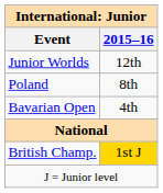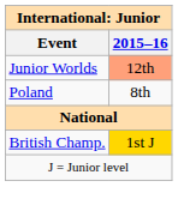 <table class="wikitable" style="text-align:center">
 <tr>
 <th style="background-color: #ffdead; " colspan=2 align=center>International: Junior</th>
 </tr>
 <tr>
 <th>Event</th>
 <th><a href='#'>2015–16</a></th>
 </tr>
 <tr>
 <td align=left><a href='#'>Junior Worlds</a></td>
-<td>12th</td>
+<td style="background: lightsalmon;">12th</td>
 </tr>
 <tr>
 <td align=left> <a href='#'>Poland</a></td>
 <td>8th</td>
-</tr>
-<tr>
-<td align=left><a href='#'>Bavarian Open</a></td>
-<td>4th</td>
 </tr>
 <tr>
 <th style="background-color: #ffdead; " colspan=2 align=center>National</th>
 </tr>
 <tr>
 <td align="left"><a href='#'>British Champ.</a></td>
 <td bgcolor=gold>1st J</td>
 </tr>
 <tr>
 <td colspan=2 align=center><small> J = Junior level </small></td>
 </tr>
 </table>
